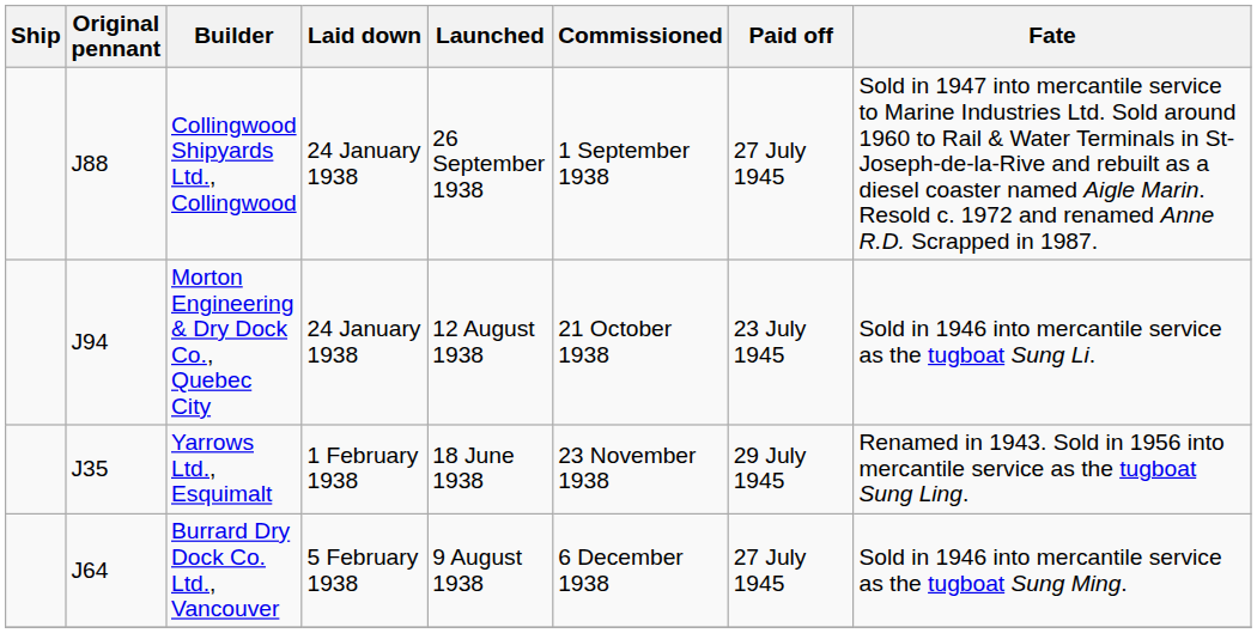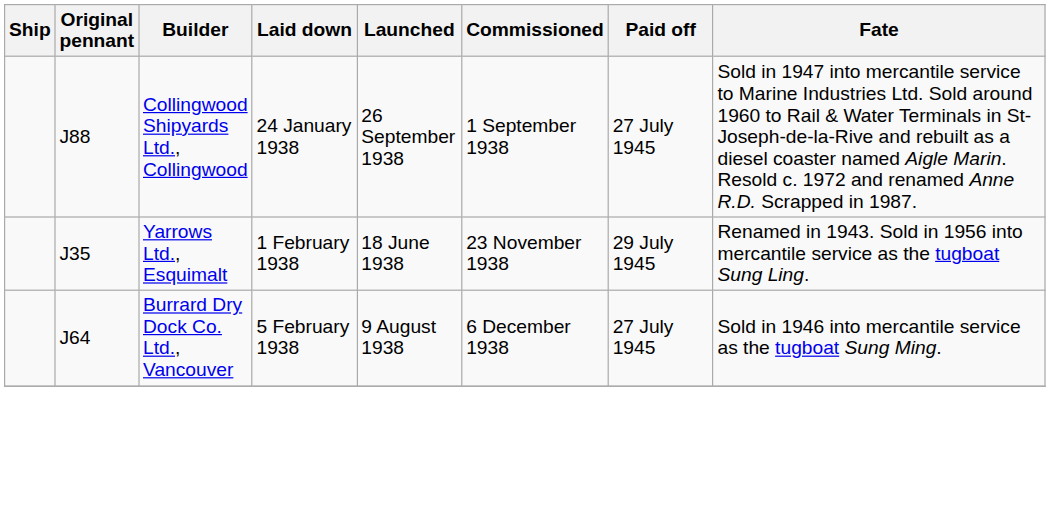 <table class="wikitable">
 <tr>
 <th scope="col">Ship</th>
 <th scope="col" width = "60">Original pennant</th>
 <th scope="col" width = "80">Builder</th>
 <th scope="col" width = "80">Laid down</th>
 <th scope="col" width = "80">Launched</th>
 <th scope="col" width = "80">Commissioned</th>
 <th scope="col" width = "80">Paid off</th>
 <th scope="col">Fate</th>
 </tr>
 <tr>
 <td scope="row"></td>
 <td>J88</td>
 <td><a href='#'>Collingwood Shipyards Ltd.</a>, <a href='#'>Collingwood</a></td>
 <td>24 January 1938</td>
 <td>26 September 1938</td>
 <td>1 September 1938</td>
 <td>27 July 1945</td>
 <td>Sold in 1947 into mercantile service to Marine Industries Ltd. Sold around 1960 to Rail & Water Terminals in St-Joseph-de-la-Rive and rebuilt as a diesel coaster named <em>Aigle Marin</em>. Resold c. 1972 and renamed <em>Anne R.D.</em> Scrapped in 1987.</td>
-</tr>
-<tr>
-<td scope="row"></td>
-<td>J94</td>
-<td><a href='#'>Morton Engineering & Dry Dock Co.</a>, <a href='#'>Quebec City</a></td>
-<td>24 January 1938</td>
-<td>12 August 1938</td>
-<td>21 October 1938</td>
-<td>23 July 1945</td>
-<td>Sold in 1946 into mercantile service as the <a href='#'>tugboat</a> <em>Sung Li</em>.</td>
 </tr>
 <tr>
 <td scope="row"></td>
 <td>J35</td>
 <td><a href='#'>Yarrows Ltd.</a>, <a href='#'>Esquimalt</a></td>
 <td>1 February 1938</td>
 <td>18 June 1938</td>
 <td>23 November 1938</td>
 <td>29 July 1945</td>
 <td>Renamed  in 1943. Sold in 1956 into mercantile service as the <a href='#'>tugboat</a> <em>Sung Ling</em>.</td>
 </tr>
 <tr>
 <td scope="row"></td>
 <td>J64</td>
 <td><a href='#'>Burrard Dry Dock Co. Ltd.</a>, <a href='#'>Vancouver</a></td>
 <td>5 February 1938</td>
 <td>9 August 1938</td>
 <td>6 December 1938</td>
 <td>27 July 1945</td>
 <td>Sold in 1946 into mercantile service as the <a href='#'>tugboat</a> <em>Sung Ming</em>.</td>
 </tr>
 <tr>
 </tr>
 </table>
